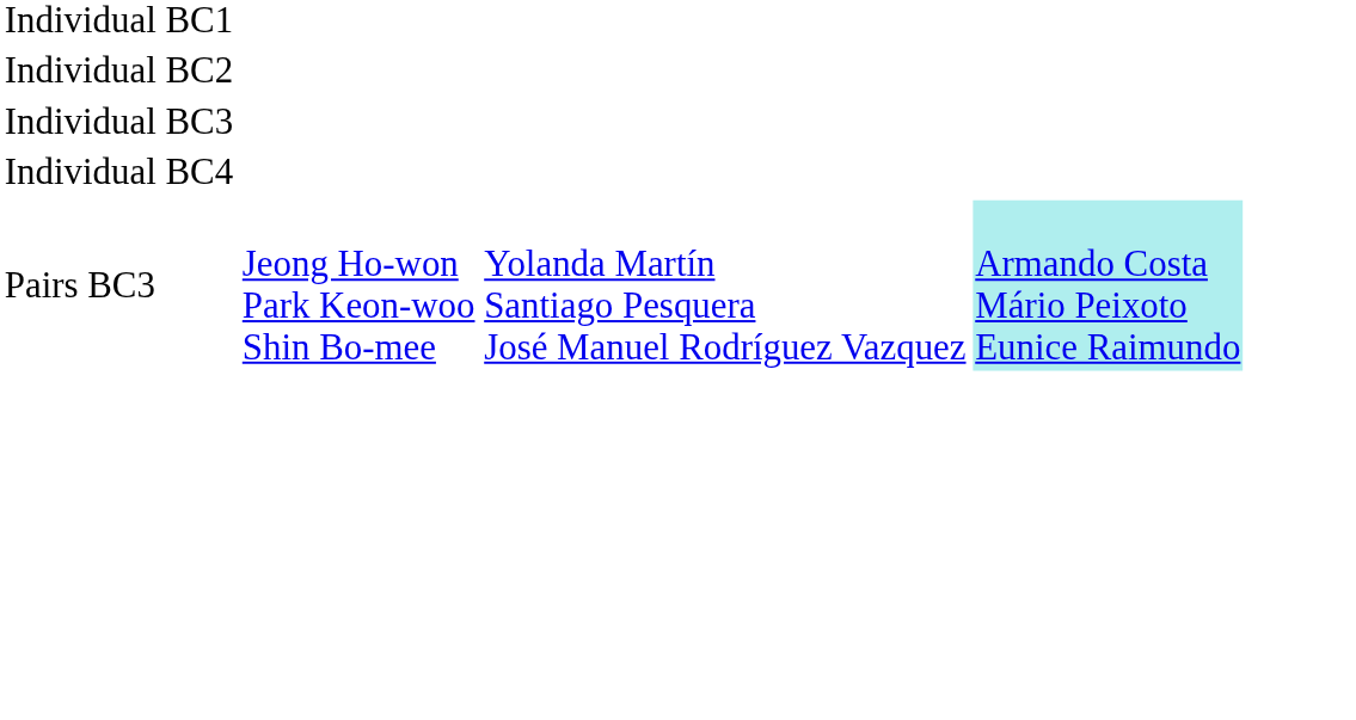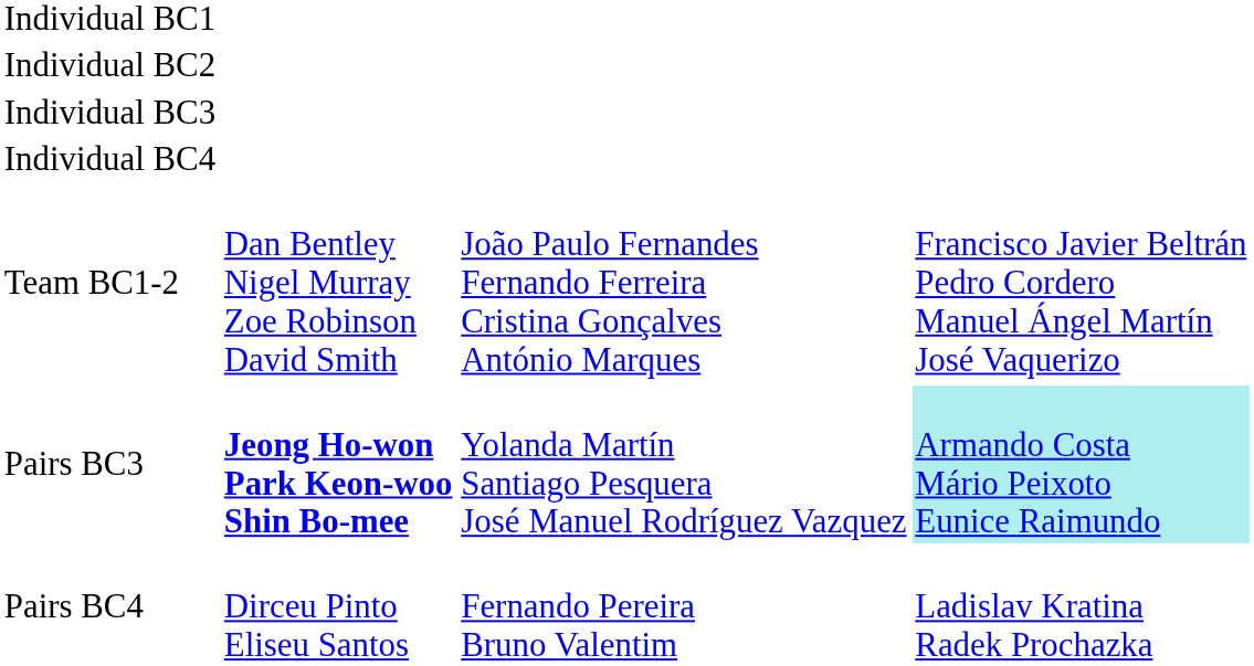 <table>
 <tr>
 <td>Individual BC1<br></td>
 <td></td>
 <td></td>
 <td></td>
 </tr>
 <tr>
 <td>Individual BC2<br></td>
 <td></td>
 <td></td>
 <td></td>
 </tr>
 <tr>
 <td>Individual BC3<br></td>
 <td></td>
 <td></td>
 <td></td>
 </tr>
 <tr>
 <td>Individual BC4<br></td>
 <td></td>
 <td></td>
 <td></td>
 </tr>
 <tr>
+<td>Team BC1-2<br></td>
+<td> <br> <a href='#'>Dan Bentley</a> <br> <a href='#'>Nigel Murray</a> <br> <a href='#'>Zoe Robinson</a> <br> <a href='#'>David Smith</a></td>
+<td> <br> <a href='#'>João Paulo Fernandes</a> <br> <a href='#'>Fernando Ferreira</a> <br> <a href='#'>Cristina Gonçalves</a> <br> <a href='#'>António Marques</a></td>
+<td> <br> <a href='#'>Francisco Javier Beltrán</a> <br> <a href='#'>Pedro Cordero</a> <br> <a href='#'>Manuel Ángel Martín</a> <br> <a href='#'>José Vaquerizo</a></td>
+</tr>
+<tr>
 <td>Pairs BC3<br></td>
-<td> <br> <a href='#'>Jeong Ho-won</a> <br> <a href='#'>Park Keon-woo</a> <br> <a href='#'>Shin Bo-mee</a></td>
+<td><strong> <br> <a href='#'>Jeong Ho-won</a> <br> <a href='#'>Park Keon-woo</a> <br> <a href='#'>Shin Bo-mee</a></strong></td>
 <td> <br> <a href='#'>Yolanda Martín</a> <br> <a href='#'>Santiago Pesquera</a> <br> <a href='#'>José Manuel Rodríguez Vazquez</a></td>
 <td style="background: paleturquoise;"> <br> <a href='#'>Armando Costa</a> <br> <a href='#'>Mário Peixoto</a> <br> <a href='#'>Eunice Raimundo</a></td>
 </tr>
+<tr>
+<td>Pairs BC4<br></td>
+<td> <br> <a href='#'>Dirceu Pinto</a> <br> <a href='#'>Eliseu Santos</a></td>
+<td> <br> <a href='#'>Fernando Pereira</a> <br> <a href='#'>Bruno Valentim</a></td>
+<td> <br> <a href='#'>Ladislav Kratina</a> <br> <a href='#'>Radek Prochazka</a></td>
+</tr>
 </table>
